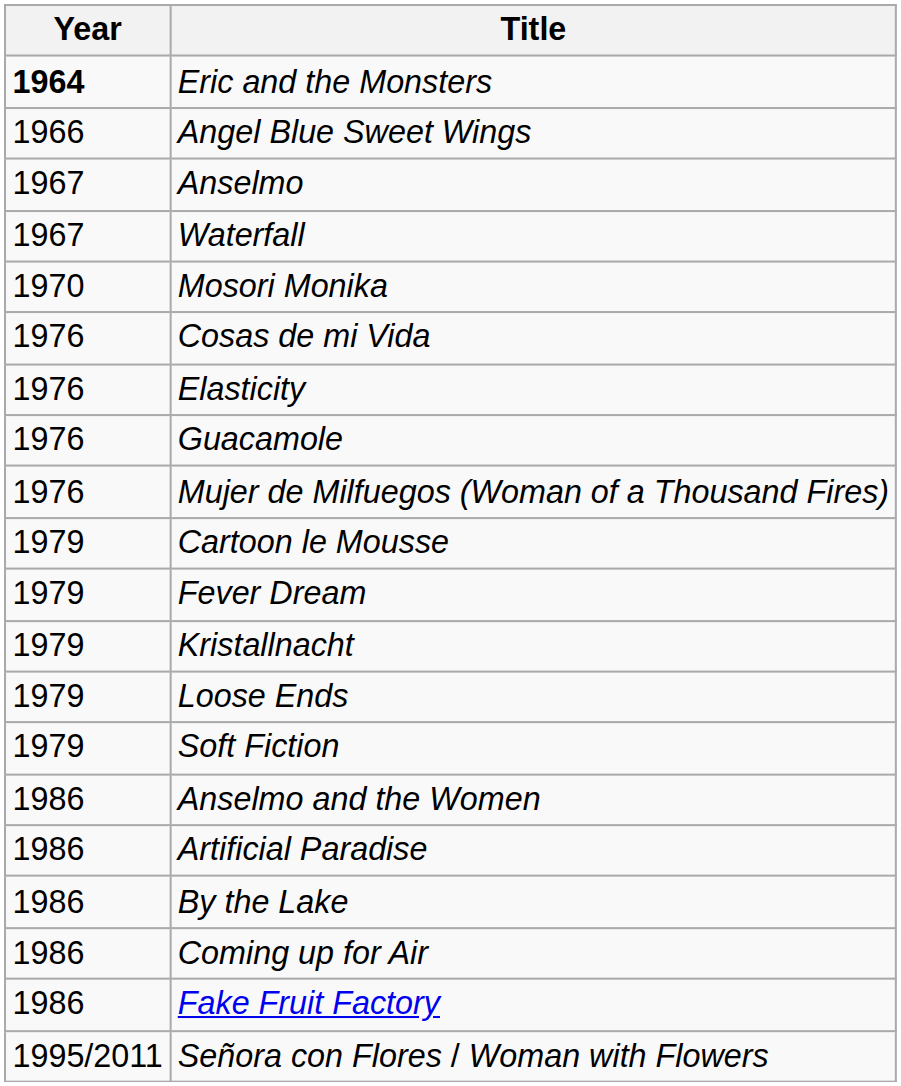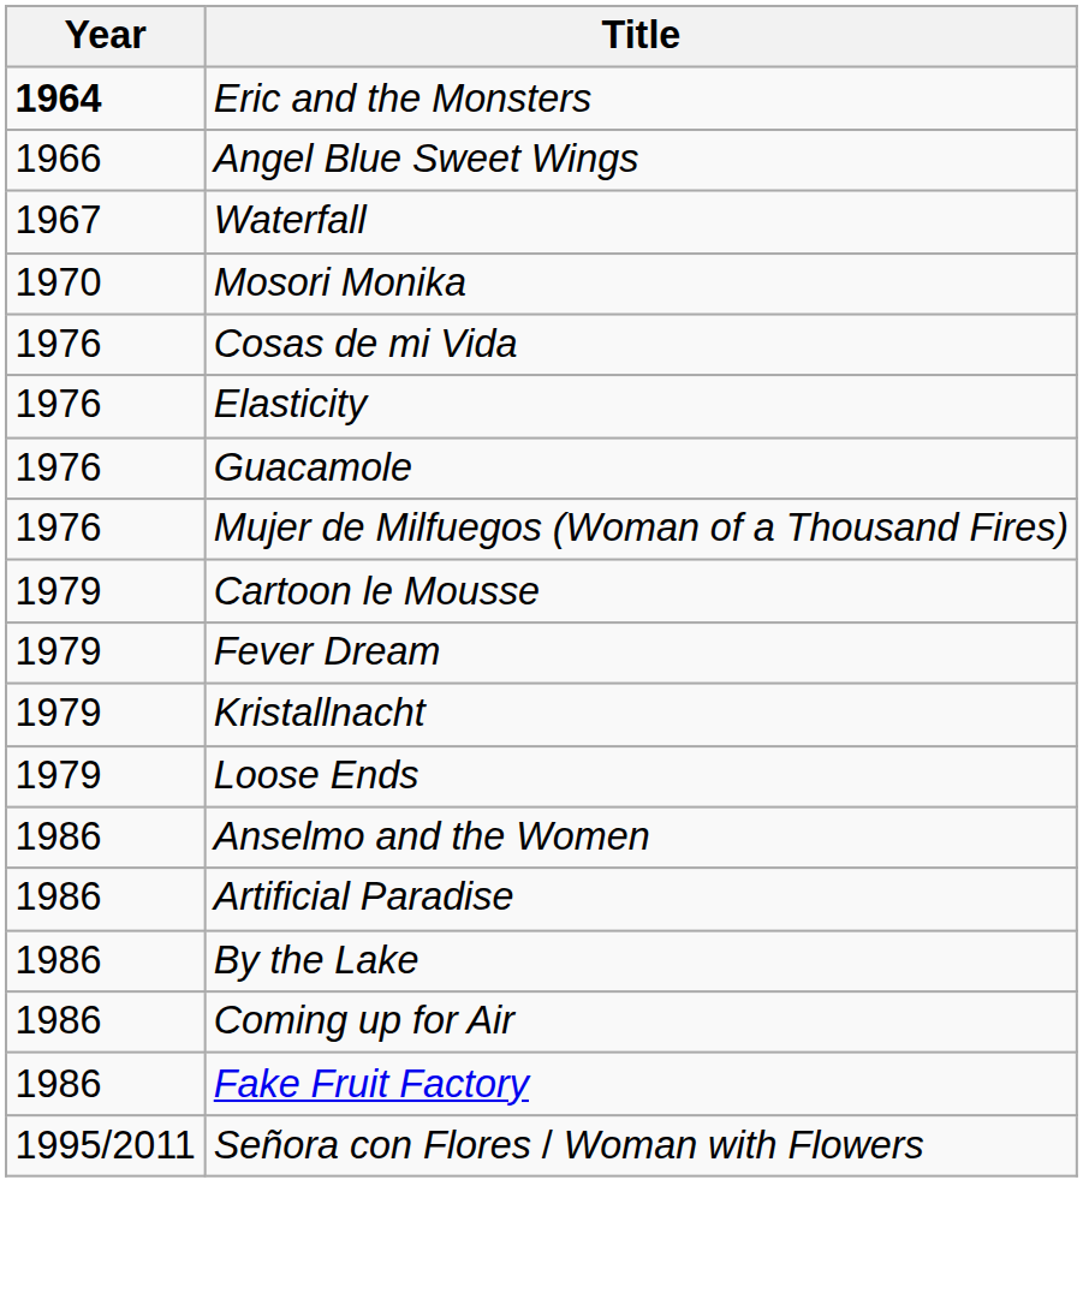 <table class="wikitable">
 <tr>
 <th>Year</th>
 <th>Title</th>
 </tr>
 <tr>
 <td><strong>1964</strong></td>
 <td><em>Eric and the Monsters</em></td>
 </tr>
 <tr>
 <td>1966</td>
 <td><em>Angel Blue Sweet Wings</em></td>
-</tr>
-<tr>
-<td>1967</td>
-<td><em>Anselmo</em></td>
 </tr>
 <tr>
 <td>1967</td>
 <td><em>Waterfall</em></td>
 </tr>
 <tr>
 <td>1970</td>
 <td><em>Mosori Monika</em></td>
 </tr>
 <tr>
 <td>1976</td>
 <td><em>Cosas de mi Vida</em></td>
 </tr>
 <tr>
 <td>1976</td>
 <td><em>Elasticity</em></td>
 </tr>
 <tr>
 <td>1976</td>
 <td><em>Guacamole</em></td>
 </tr>
 <tr>
 <td>1976</td>
 <td><em>Mujer de Milfuegos (Woman of a Thousand Fires)</em></td>
 </tr>
 <tr>
 <td>1979</td>
 <td><em>Cartoon le Mousse</em></td>
 </tr>
 <tr>
 <td>1979</td>
 <td><em>Fever Dream</em></td>
 </tr>
 <tr>
 <td>1979</td>
 <td><em>Kristallnacht</em></td>
 </tr>
 <tr>
 <td>1979</td>
 <td><em>Loose Ends</em></td>
 </tr>
 <tr>
-<td>1979</td>
-<td><em>Soft Fiction</em></td>
-</tr>
-<tr>
 <td>1986</td>
 <td><em>Anselmo and the Women</em></td>
 </tr>
 <tr>
 <td>1986</td>
 <td><em>Artificial Paradise</em></td>
 </tr>
 <tr>
 <td>1986</td>
 <td><em>By the Lake</em></td>
 </tr>
 <tr>
 <td>1986</td>
 <td><em>Coming up for Air</em></td>
 </tr>
 <tr>
 <td>1986</td>
 <td><em><a href='#'>Fake Fruit Factory</a></em></td>
 </tr>
 <tr>
 <td>1995/2011</td>
 <td><em>Señora con Flores</em> / <em>Woman with Flowers</em></td>
 </tr>
 </table>
